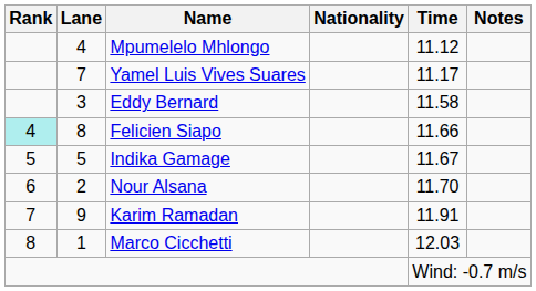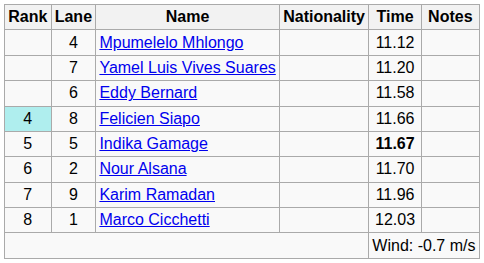 <table class="wikitable sortable" style="text-align:center">
 <tr>
 <th>Rank</th>
 <th>Lane</th>
 <th>Name</th>
 <th>Nationality</th>
 <th>Time</th>
 <th>Notes</th>
 </tr>
 <tr>
 <td></td>
 <td>4</td>
 <td align="left"><a href='#'>Mpumelelo Mhlongo</a></td>
 <td align="left"></td>
 <td>11.12</td>
 <td></td>
 </tr>
 <tr>
 <td></td>
 <td>7</td>
 <td align="left"><a href='#'>Yamel Luis Vives Suares</a></td>
 <td align="left"></td>
-<td>11.17</td>
+<td>11.20</td>
 <td></td>
 </tr>
 <tr>
 <td></td>
-<td>3</td>
+<td>6</td>
 <td align="left"><a href='#'>Eddy Bernard</a></td>
 <td align="left"></td>
 <td>11.58</td>
 <td></td>
 </tr>
 <tr>
 <td style="background: paleturquoise;">4</td>
 <td>8</td>
 <td align="left"><a href='#'>Felicien Siapo</a></td>
 <td align="left"></td>
 <td>11.66</td>
 <td></td>
 </tr>
 <tr>
 <td>5</td>
 <td>5</td>
 <td align="left"><a href='#'>Indika Gamage</a></td>
 <td align="left"></td>
-<td>11.67</td>
+<td><strong>11.67</strong></td>
 <td></td>
 </tr>
 <tr>
 <td>6</td>
 <td>2</td>
 <td align="left"><a href='#'>Nour Alsana</a></td>
 <td align="left"></td>
 <td>11.70</td>
 <td></td>
 </tr>
 <tr>
 <td>7</td>
 <td>9</td>
 <td align="left"><a href='#'>Karim Ramadan</a></td>
 <td align="left"></td>
-<td>11.91</td>
+<td>11.96</td>
 <td></td>
 </tr>
 <tr>
 <td>8</td>
 <td>1</td>
 <td align="left"><a href='#'>Marco Cicchetti</a></td>
 <td align="left"></td>
 <td>12.03</td>
 <td></td>
 </tr>
 <tr class="sortbottom">
 <td colspan="4"></td>
 <td colspan="2" style="text-align:left;">Wind: -0.7 m/s</td>
 </tr>
 </table>
